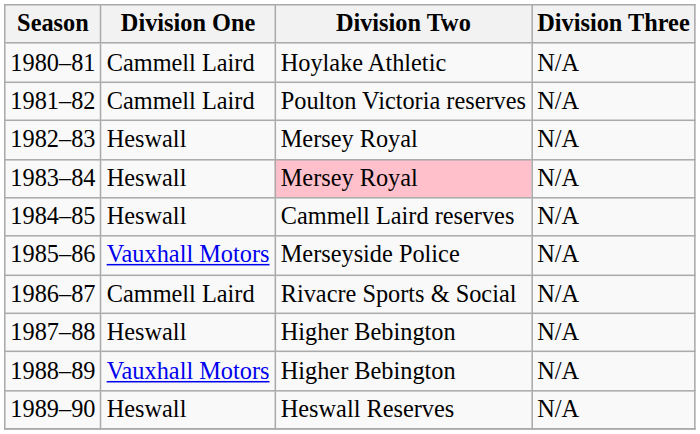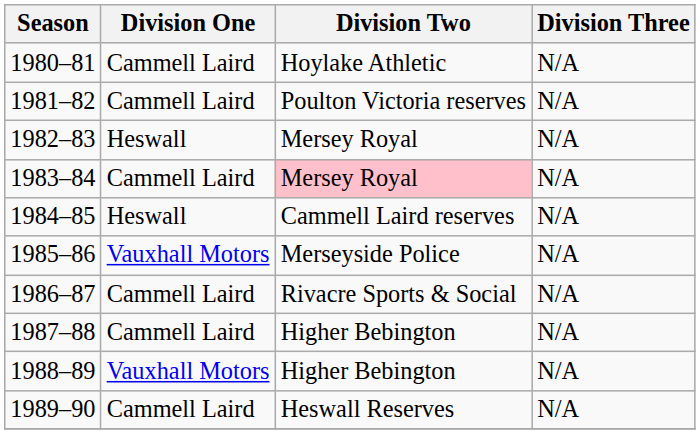 <table class="wikitable">
 <tr>
 <th>Season</th>
 <th>Division One</th>
 <th>Division Two</th>
 <th>Division Three</th>
 </tr>
 <tr>
 <td>1980–81</td>
 <td>Cammell Laird</td>
 <td>Hoylake Athletic</td>
 <td>N/A</td>
 </tr>
 <tr>
 <td>1981–82</td>
 <td>Cammell Laird</td>
 <td>Poulton Victoria reserves</td>
 <td>N/A</td>
 </tr>
 <tr>
 <td>1982–83</td>
 <td>Heswall</td>
 <td>Mersey Royal</td>
 <td>N/A</td>
 </tr>
 <tr>
 <td>1983–84</td>
-<td>Heswall</td>
+<td>Cammell Laird</td>
 <td style="background: pink;">Mersey Royal</td>
 <td>N/A</td>
 </tr>
 <tr>
 <td>1984–85</td>
 <td>Heswall</td>
 <td>Cammell Laird reserves</td>
 <td>N/A</td>
 </tr>
 <tr>
 <td>1985–86</td>
 <td><a href='#'>Vauxhall Motors</a></td>
 <td>Merseyside Police</td>
 <td>N/A</td>
 </tr>
 <tr>
 <td>1986–87</td>
 <td>Cammell Laird</td>
 <td>Rivacre Sports & Social</td>
 <td>N/A</td>
 </tr>
 <tr>
 <td>1987–88</td>
-<td>Heswall</td>
+<td>Cammell Laird</td>
 <td>Higher Bebington</td>
 <td>N/A</td>
 </tr>
 <tr>
 <td>1988–89</td>
 <td><a href='#'>Vauxhall Motors</a></td>
 <td>Higher Bebington</td>
 <td>N/A</td>
 </tr>
 <tr>
 <td>1989–90</td>
-<td>Heswall</td>
+<td>Cammell Laird</td>
 <td>Heswall Reserves</td>
 <td>N/A</td>
 </tr>
 <tr>
 </tr>
 </table>
